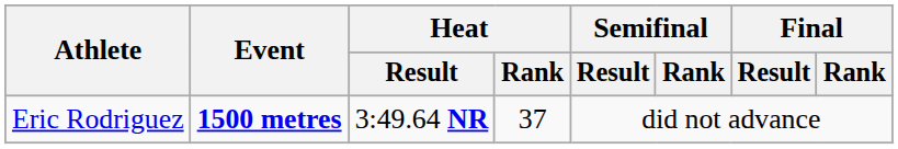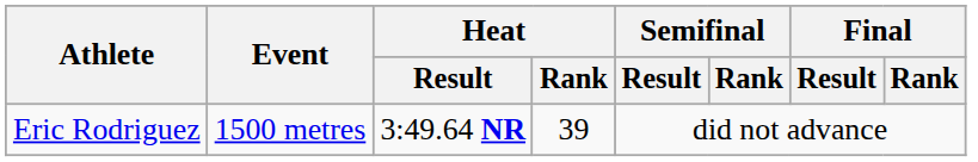 <table class="wikitable" style="font-size:90%">
 <tr>
 <th rowspan="2">Athlete</th>
 <th rowspan="2">Event</th>
 <th colspan="2">Heat</th>
 <th colspan="2">Semifinal</th>
 <th colspan="2">Final</th>
 </tr>
 <tr style="font-size:95%">
 <th>Result</th>
 <th>Rank</th>
 <th>Result</th>
 <th>Rank</th>
 <th>Result</th>
 <th>Rank</th>
 </tr>
 <tr style=text-align:center>
 <td style=text-align:left><a href='#'>Eric Rodriguez</a></td>
-<td style=text-align:left><strong><a href='#'>1500 metres</a></strong></td>
+<td style=text-align:left><a href='#'>1500 metres</a></td>
 <td>3:49.64 <strong><a href='#'>NR</a></strong></td>
-<td>37</td>
+<td>39</td>
 <td colspan=4>did not advance</td>
 </tr>
 </table>
